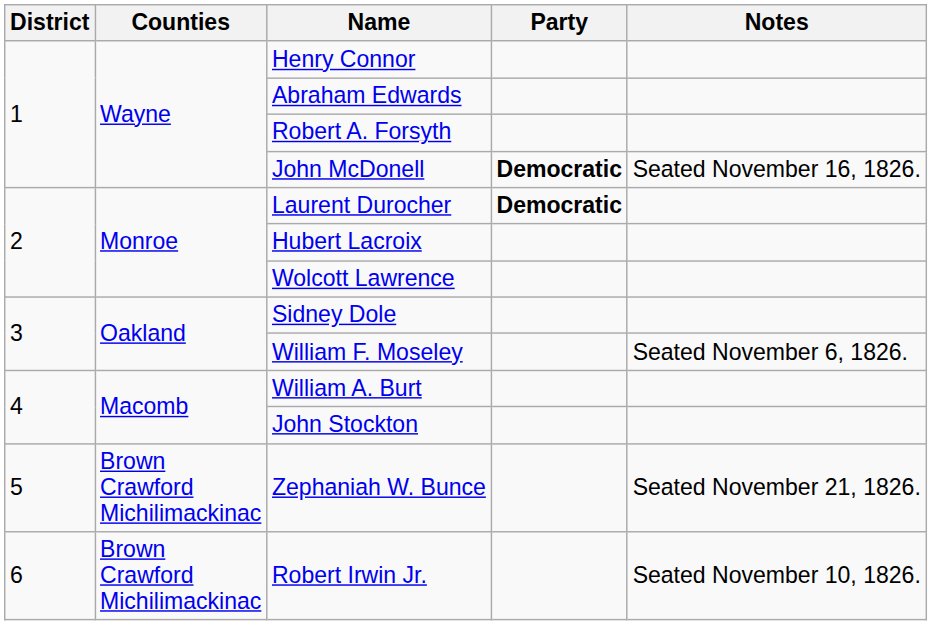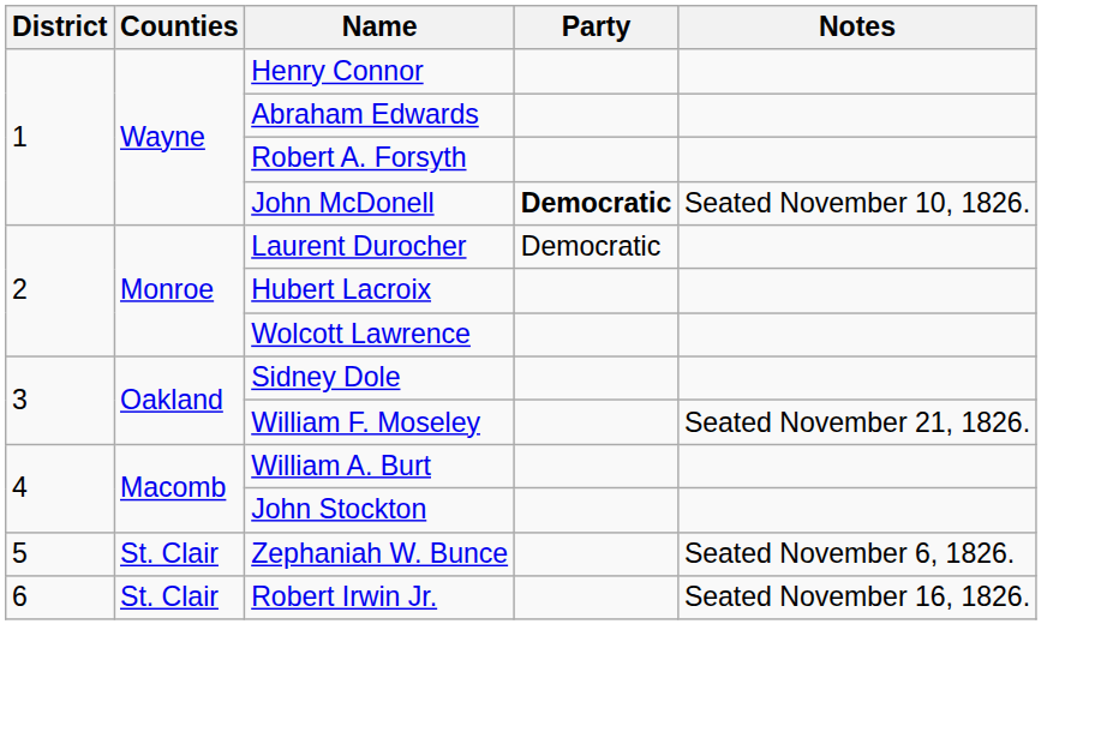 <table class="wikitable sortable">
 <tr>
 <th>District</th>
 <th>Counties</th>
 <th>Name</th>
 <th>Party</th>
 <th>Notes</th>
 </tr>
 <tr>
 <td rowspan="4">1</td>
 <td rowspan="4"><a href='#'>Wayne</a></td>
 <td><a href='#'>Henry Connor</a></td>
 <td></td>
 <td></td>
 </tr>
 <tr>
 <td><a href='#'>Abraham Edwards</a></td>
 <td></td>
 <td></td>
 </tr>
 <tr>
 <td><a href='#'>Robert A. Forsyth</a></td>
 <td></td>
 <td></td>
 </tr>
 <tr>
 <td><a href='#'>John McDonell</a></td>
 <td><strong>Democratic</strong></td>
-<td>Seated November 16, 1826.</td>
+<td>Seated November 10, 1826.</td>
 </tr>
 <tr>
 <td rowspan="3">2</td>
 <td rowspan="3"><a href='#'>Monroe</a></td>
 <td><a href='#'>Laurent Durocher</a></td>
-<td><strong>Democratic</strong></td>
+<td>Democratic</td>
 <td></td>
 </tr>
 <tr>
 <td><a href='#'>Hubert Lacroix</a></td>
 <td></td>
 <td></td>
 </tr>
 <tr>
 <td><a href='#'>Wolcott Lawrence</a></td>
 <td></td>
 <td></td>
 </tr>
 <tr>
 <td rowspan="2">3</td>
 <td rowspan="2"><a href='#'>Oakland</a></td>
 <td><a href='#'>Sidney Dole</a></td>
 <td></td>
 <td></td>
 </tr>
 <tr>
 <td><a href='#'>William F. Moseley</a></td>
 <td></td>
-<td>Seated November 6, 1826.</td>
+<td>Seated November 21, 1826.</td>
 </tr>
 <tr>
 <td rowspan="2">4</td>
 <td rowspan="2"><a href='#'>Macomb</a></td>
 <td><a href='#'>William A. Burt</a></td>
 <td></td>
 <td></td>
 </tr>
 <tr>
 <td><a href='#'>John Stockton</a></td>
 <td></td>
 <td></td>
 </tr>
 <tr>
 <td>5</td>
-<td><a href='#'>Brown</a><br><a href='#'>Crawford</a><br><a href='#'>Michilimackinac</a></td>
+<td><a href='#'>St. Clair</a></td>
 <td><a href='#'>Zephaniah W. Bunce</a></td>
 <td></td>
-<td>Seated November 21, 1826.</td>
+<td>Seated November 6, 1826.</td>
 </tr>
 <tr>
 <td>6</td>
-<td><a href='#'>Brown</a><br><a href='#'>Crawford</a><br><a href='#'>Michilimackinac</a></td>
+<td><a href='#'>St. Clair</a></td>
 <td><a href='#'>Robert Irwin Jr.</a></td>
 <td></td>
-<td>Seated November 10, 1826.</td>
+<td>Seated November 16, 1826.</td>
 </tr>
 </table>
